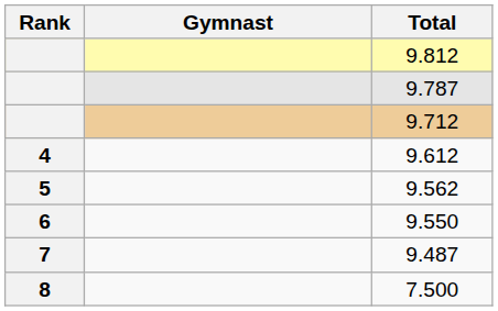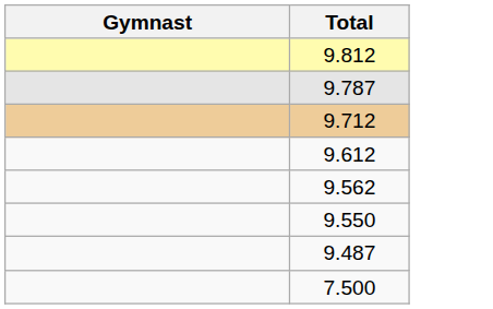 <table class="wikitable sortable" style="text-align:center; font-size:95%">
 <tr>
-<th scope="col" style="width:50px;">Rank</th>
 <th scope="col" style="width:200px;">Gymnast</th>
 <th scope="col" style="width:80px;">Total</th>
 </tr>
 <tr style="background:#fffcaf;">
-<th scope=row style="text-align:center"></th>
 <td style="text-align:left;"></td>
 <td>9.812</td>
 </tr>
 <tr style="background:#e5e5e5;">
-<th scope=row style="text-align:center"></th>
 <td style="text-align:left;"></td>
 <td>9.787</td>
 </tr>
 <tr style="background:#ec9;">
-<th scope=row style="text-align:center"></th>
 <td style="text-align:left;"></td>
 <td>9.712</td>
 </tr>
 <tr>
-<th scope=row style="text-align:center">4</th>
 <td style="text-align:left;"></td>
 <td>9.612</td>
 </tr>
 <tr>
-<th scope=row style="text-align:center">5</th>
 <td style="text-align:left;"></td>
 <td>9.562</td>
 </tr>
 <tr>
-<th scope=row style="text-align:center">6</th>
 <td style="text-align:left;"></td>
 <td>9.550</td>
 </tr>
 <tr>
-<th scope=row style="text-align:center">7</th>
 <td style="text-align:left;"></td>
 <td>9.487</td>
 </tr>
 <tr>
-<th scope=row style="text-align:center">8</th>
 <td style="text-align:left;"></td>
 <td>7.500</td>
 </tr>
 </table>
